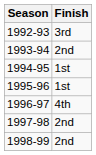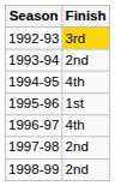 <table class="wikitable">
 <tr>
 <th>Season</th>
 <th>Finish</th>
 </tr>
 <tr>
 <td>1992-93</td>
-<td>3rd</td>
+<td style="background: gold;">3rd</td>
 </tr>
 <tr>
 <td>1993-94</td>
 <td>2nd</td>
 </tr>
 <tr>
 <td>1994-95</td>
-<td>1st</td>
+<td>4th</td>
 </tr>
 <tr>
 <td>1995-96</td>
 <td>1st</td>
 </tr>
 <tr>
 <td>1996-97</td>
 <td>4th</td>
 </tr>
 <tr>
 <td>1997-98</td>
 <td>2nd</td>
 </tr>
 <tr>
 <td>1998-99</td>
 <td>2nd</td>
 </tr>
 </table>
